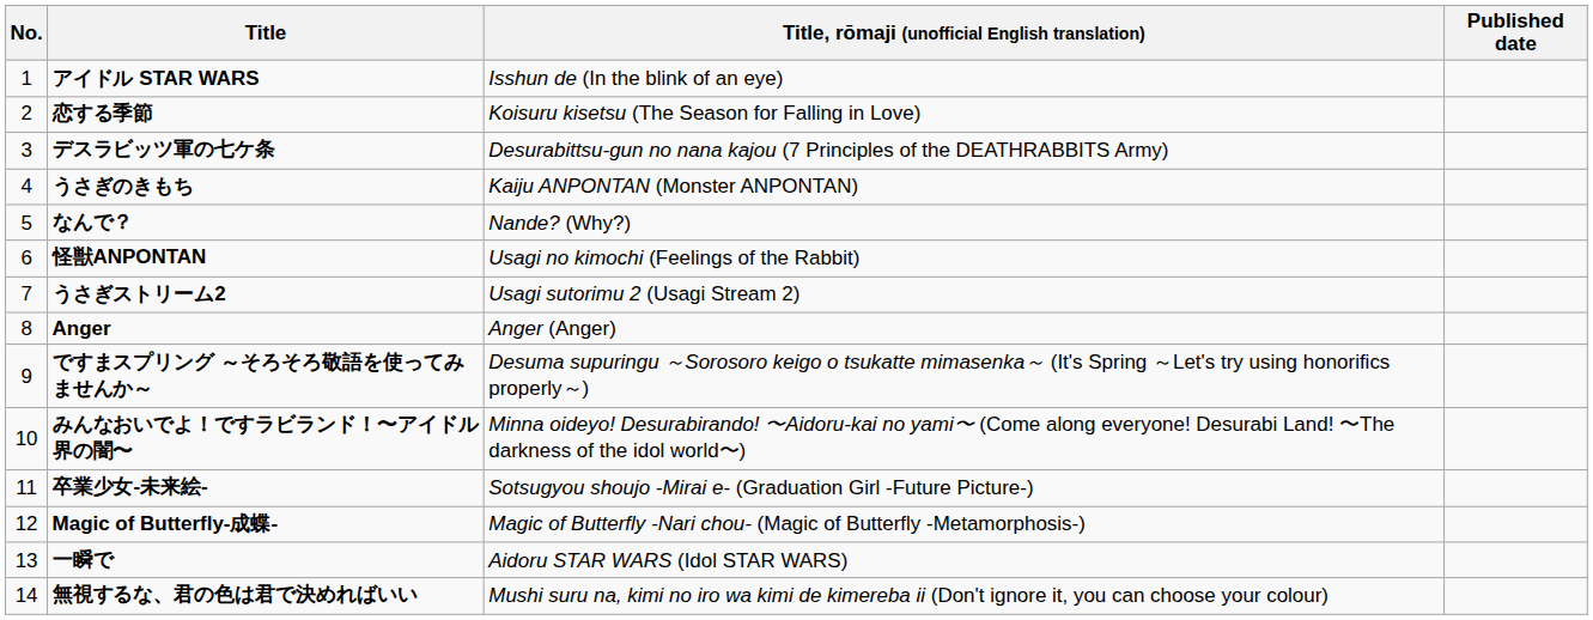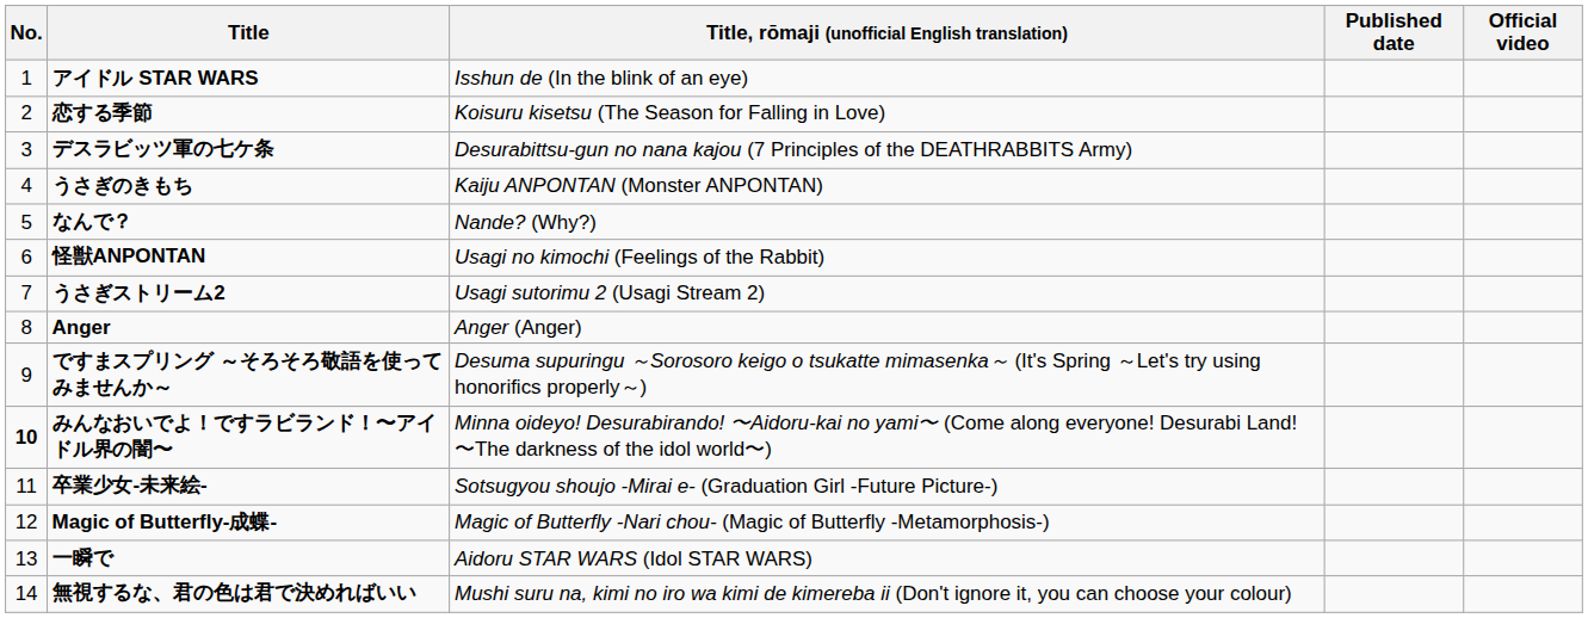 <table class="wikitable" style="text-align:center">
 <tr>
 <th>No.</th>
 <th>Title</th>
 <th>Title, rōmaji <small>(unofficial English translation)</small></th>
 <th>Published date</th>
+<th>Official video</th>
 </tr>
 <tr>
 <td>1</td>
 <td align="left"><strong>アイドル STAR WARS</strong></td>
 <td align="left"><em>Isshun de</em> (In the blink of an eye)</td>
+<td></td>
 <td></td>
 </tr>
 <tr>
 <td>2</td>
 <td align="left"><strong>恋する季節</strong></td>
 <td align="left"><em>Koisuru kisetsu</em> (The Season for Falling in Love)</td>
 <td></td>
+<td></td>
 </tr>
 <tr>
 <td>3</td>
 <td align="left"><strong>デスラビッツ軍の七ケ条</strong></td>
 <td align="left"><em>Desurabittsu-gun no nana kajou</em> (7 Principles of the DEATHRABBITS Army)</td>
+<td></td>
 <td></td>
 </tr>
 <tr>
 <td>4</td>
 <td align="left"><strong>うさぎのきもち</strong></td>
 <td align="left"><em>Kaiju ANPONTAN</em> (Monster ANPONTAN)</td>
 <td></td>
+<td></td>
 </tr>
 <tr>
 <td>5</td>
 <td align="left"><strong>なんで？</strong></td>
 <td align="left"><em>Nande?</em> (Why?)</td>
+<td></td>
 <td></td>
 </tr>
 <tr>
 <td>6</td>
 <td align="left"><strong>怪獣ANPONTAN</strong></td>
 <td align="left"><em>Usagi no kimochi</em> (Feelings of the Rabbit)</td>
 <td></td>
+<td></td>
 </tr>
 <tr>
 <td>7</td>
 <td align="left"><strong>うさぎストリーム2</strong></td>
 <td align="left"><em>Usagi sutorimu 2</em> (Usagi Stream 2)</td>
+<td></td>
 <td></td>
 </tr>
 <tr>
 <td>8</td>
 <td align="left"><strong>Anger</strong></td>
 <td align="left"><em>Anger</em> (Anger)</td>
 <td></td>
+<td></td>
 </tr>
 <tr>
 <td>9</td>
 <td align="left"><strong>ですまスプリング ～そろそろ敬語を使ってみませんか～</strong></td>
 <td align="left"><em>Desuma supuringu ～Sorosoro keigo o tsukatte mimasenka～</em> (It's Spring ～Let's try using honorifics properly～)</td>
 <td></td>
+<td></td>
 </tr>
 <tr>
-<td>10</td>
+<td><strong>10</strong></td>
 <td align="left"><strong>みんなおいでよ！ですラビランド！〜アイドル界の闇〜</strong></td>
 <td align="left"><em>Minna oideyo! Desurabirando! 〜Aidoru-kai no yami〜</em> (Come along everyone! Desurabi Land! 〜The darkness of the idol world〜)</td>
+<td></td>
 <td></td>
 </tr>
 <tr>
 <td>11</td>
 <td align="left"><strong>卒業少女-未来絵-</strong></td>
 <td align="left"><em>Sotsugyou shoujo -Mirai e-</em> (Graduation Girl -Future Picture-)</td>
 <td></td>
+<td></td>
 </tr>
 <tr>
 <td>12</td>
 <td align="left"><strong>Magic of Butterfly-成蝶-</strong></td>
 <td align="left"><em>Magic of Butterfly -Nari chou-</em> (Magic of Butterfly -Metamorphosis-)</td>
+<td></td>
 <td></td>
 </tr>
 <tr>
 <td>13</td>
 <td align="left"><strong>一瞬で</strong></td>
 <td align="left"><em>Aidoru STAR WARS</em> (Idol STAR WARS)</td>
 <td></td>
+<td></td>
 </tr>
 <tr>
 <td>14</td>
 <td align="left"><strong>無視するな、君の色は君で決めればいい</strong></td>
 <td align="left"><em>Mushi suru na, kimi no iro wa kimi de kimereba ii</em> (Don't ignore it, you can choose your colour)</td>
 <td></td>
+<td></td>
 </tr>
 </table>
